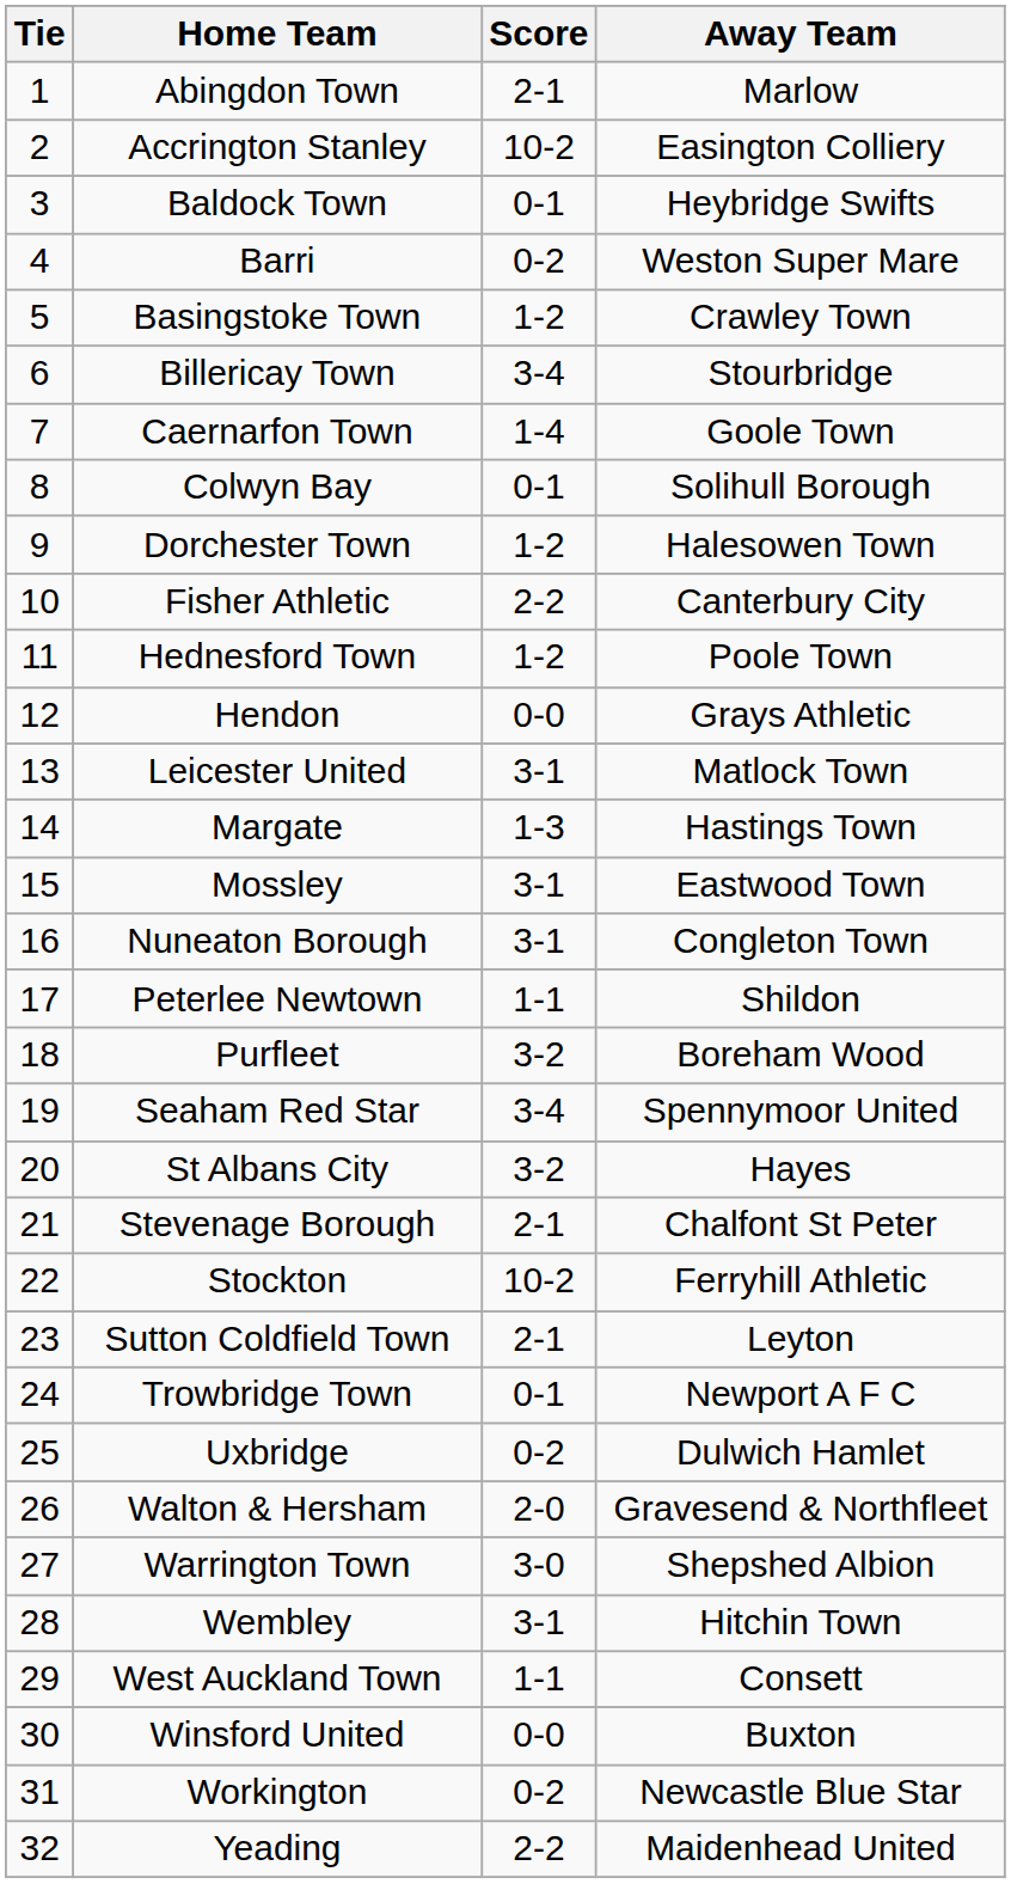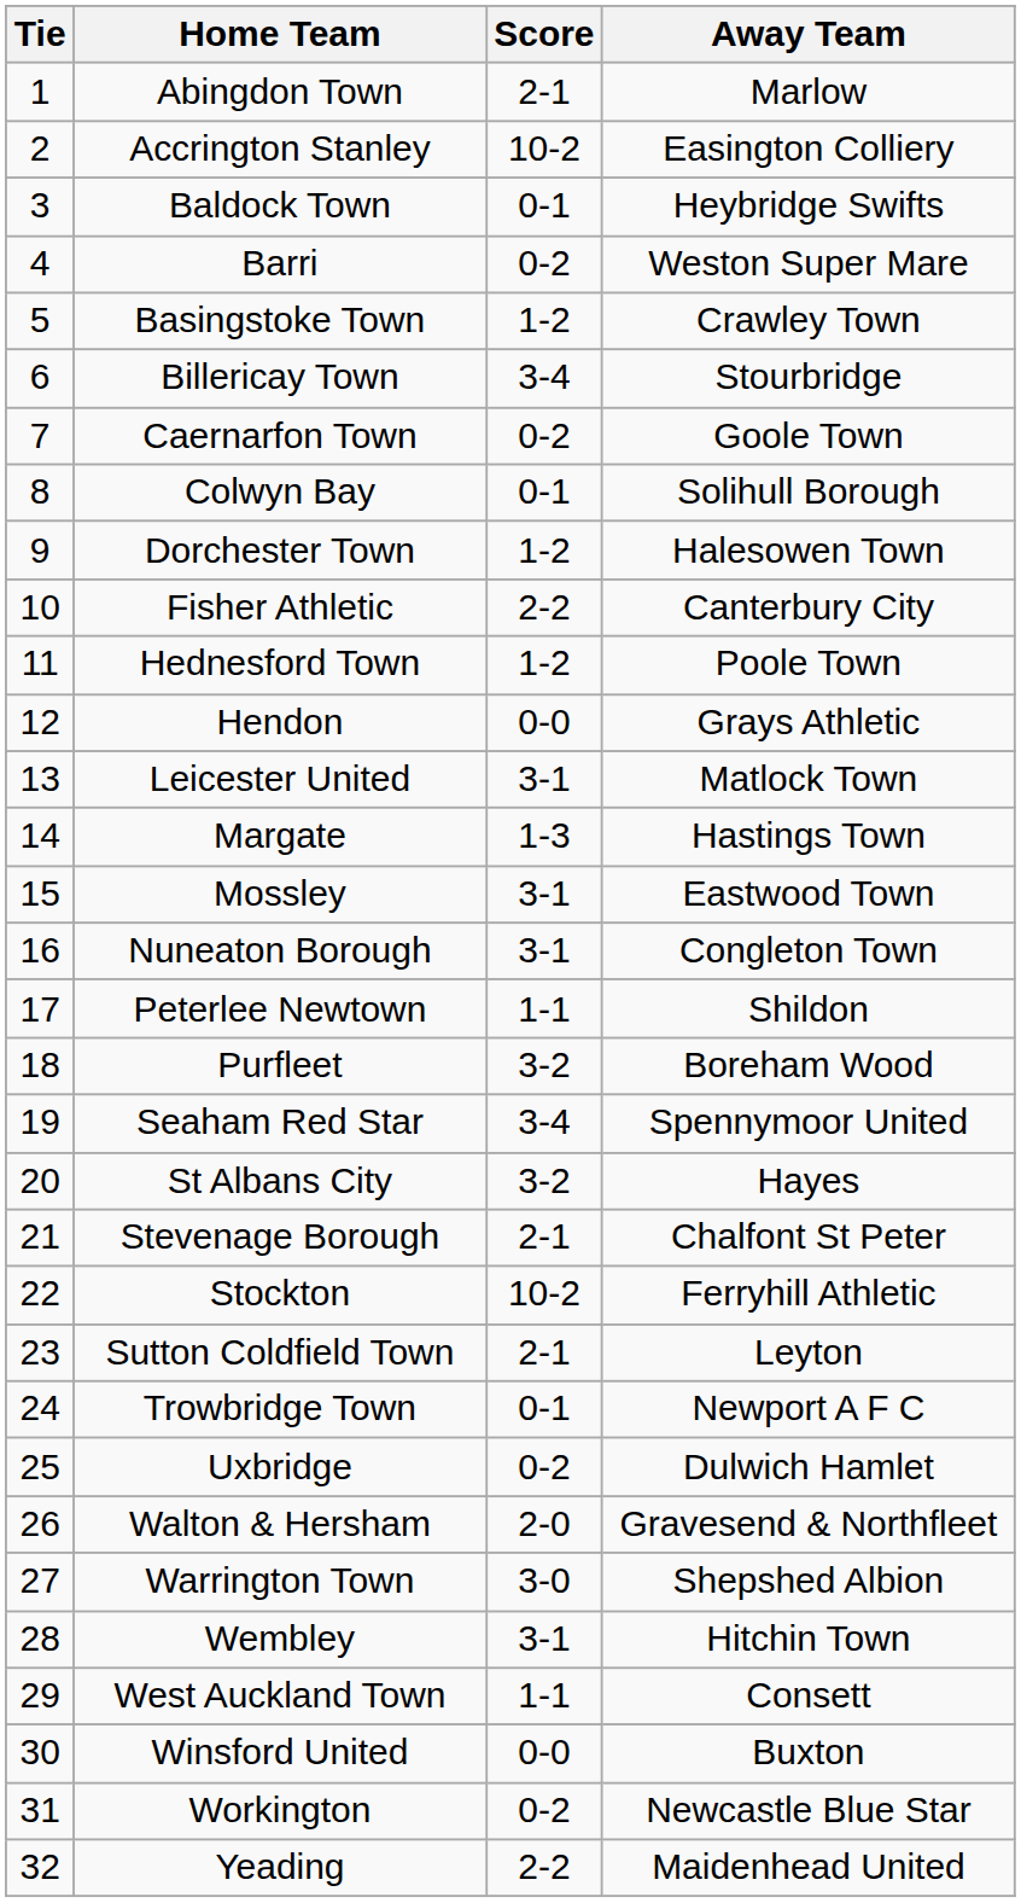 <table class="wikitable" style="text-align:center;">
 <tr>
 <th width=20>Tie</th>
 <th width=175>Home Team</th>
 <th width=20>Score</th>
 <th width=175>Away Team</th>
 </tr>
 <tr>
 <td>1</td>
 <td>Abingdon Town</td>
 <td>2-1</td>
 <td>Marlow</td>
 </tr>
 <tr>
 <td>2</td>
 <td>Accrington Stanley</td>
 <td>10-2</td>
 <td>Easington Colliery</td>
 </tr>
 <tr>
 <td>3</td>
 <td>Baldock Town</td>
 <td>0-1</td>
 <td>Heybridge Swifts</td>
 </tr>
 <tr>
 <td>4</td>
 <td>Barri</td>
 <td>0-2</td>
 <td>Weston Super Mare</td>
 </tr>
 <tr>
 <td>5</td>
 <td>Basingstoke Town</td>
 <td>1-2</td>
 <td>Crawley Town</td>
 </tr>
 <tr>
 <td>6</td>
 <td>Billericay Town</td>
 <td>3-4</td>
 <td>Stourbridge</td>
 </tr>
 <tr>
 <td>7</td>
 <td>Caernarfon Town</td>
-<td>1-4</td>
+<td>0-2</td>
 <td>Goole Town</td>
 </tr>
 <tr>
 <td>8</td>
 <td>Colwyn Bay</td>
 <td>0-1</td>
 <td>Solihull Borough</td>
 </tr>
 <tr>
 <td>9</td>
 <td>Dorchester Town</td>
 <td>1-2</td>
 <td>Halesowen Town</td>
 </tr>
 <tr>
 <td>10</td>
 <td>Fisher Athletic</td>
 <td>2-2</td>
 <td>Canterbury City</td>
 </tr>
 <tr>
 <td>11</td>
 <td>Hednesford Town</td>
 <td>1-2</td>
 <td>Poole Town</td>
 </tr>
 <tr>
 <td>12</td>
 <td>Hendon</td>
 <td>0-0</td>
 <td>Grays Athletic</td>
 </tr>
 <tr>
 <td>13</td>
 <td>Leicester United</td>
 <td>3-1</td>
 <td>Matlock Town</td>
 </tr>
 <tr>
 <td>14</td>
 <td>Margate</td>
 <td>1-3</td>
 <td>Hastings Town</td>
 </tr>
 <tr>
 <td>15</td>
 <td>Mossley</td>
 <td>3-1</td>
 <td>Eastwood Town</td>
 </tr>
 <tr>
 <td>16</td>
 <td>Nuneaton Borough</td>
 <td>3-1</td>
 <td>Congleton Town</td>
 </tr>
 <tr>
 <td>17</td>
 <td>Peterlee Newtown</td>
 <td>1-1</td>
 <td>Shildon</td>
 </tr>
 <tr>
 <td>18</td>
 <td>Purfleet</td>
 <td>3-2</td>
 <td>Boreham Wood</td>
 </tr>
 <tr>
 <td>19</td>
 <td>Seaham Red Star</td>
 <td>3-4</td>
 <td>Spennymoor United</td>
 </tr>
 <tr>
 <td>20</td>
 <td>St Albans City</td>
 <td>3-2</td>
 <td>Hayes</td>
 </tr>
 <tr>
 <td>21</td>
 <td>Stevenage Borough</td>
 <td>2-1</td>
 <td>Chalfont St Peter</td>
 </tr>
 <tr>
 <td>22</td>
 <td>Stockton</td>
 <td>10-2</td>
 <td>Ferryhill Athletic</td>
 </tr>
 <tr>
 <td>23</td>
 <td>Sutton Coldfield Town</td>
 <td>2-1</td>
 <td>Leyton</td>
 </tr>
 <tr>
 <td>24</td>
 <td>Trowbridge Town</td>
 <td>0-1</td>
 <td>Newport A F C</td>
 </tr>
 <tr>
 <td>25</td>
 <td>Uxbridge</td>
 <td>0-2</td>
 <td>Dulwich Hamlet</td>
 </tr>
 <tr>
 <td>26</td>
 <td>Walton & Hersham</td>
 <td>2-0</td>
 <td>Gravesend & Northfleet</td>
 </tr>
 <tr>
 <td>27</td>
 <td>Warrington Town</td>
 <td>3-0</td>
 <td>Shepshed Albion</td>
 </tr>
 <tr>
 <td>28</td>
 <td>Wembley</td>
 <td>3-1</td>
 <td>Hitchin Town</td>
 </tr>
 <tr>
 <td>29</td>
 <td>West Auckland Town</td>
 <td>1-1</td>
 <td>Consett</td>
 </tr>
 <tr>
 <td>30</td>
 <td>Winsford United</td>
 <td>0-0</td>
 <td>Buxton</td>
 </tr>
 <tr>
 <td>31</td>
 <td>Workington</td>
 <td>0-2</td>
 <td>Newcastle Blue Star</td>
 </tr>
 <tr>
 <td>32</td>
 <td>Yeading</td>
 <td>2-2</td>
 <td>Maidenhead United</td>
 </tr>
 </table>
